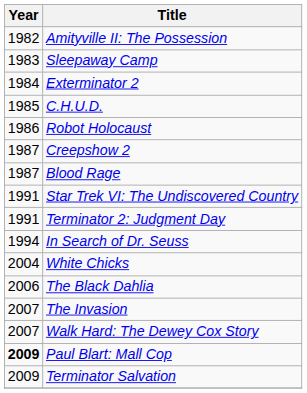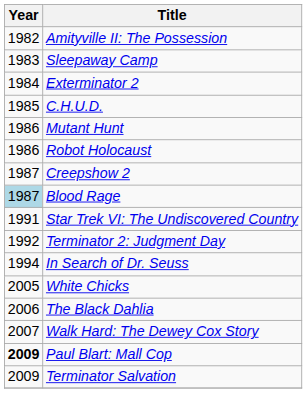 <table class="wikitable">
 <tr>
 <th>Year</th>
 <th>Title</th>
 </tr>
 <tr>
 <td>1982</td>
 <td><em><a href='#'>Amityville II: The Possession</a></em></td>
 </tr>
 <tr>
 <td>1983</td>
 <td><em><a href='#'>Sleepaway Camp</a></em></td>
 </tr>
 <tr>
 <td>1984</td>
 <td><em><a href='#'>Exterminator 2</a></em></td>
 </tr>
 <tr>
 <td>1985</td>
 <td><em><a href='#'>C.H.U.D.</a></em></td>
 </tr>
 <tr>
 <td>1986</td>
+<td><em><a href='#'>Mutant Hunt</a></em></td>
+</tr>
+<tr>
+<td>1986</td>
 <td><em><a href='#'>Robot Holocaust</a></em></td>
 </tr>
 <tr>
 <td>1987</td>
 <td><em><a href='#'>Creepshow 2</a></em></td>
 </tr>
 <tr>
-<td>1987</td>
+<td style="background: lightblue;">1987</td>
 <td><em><a href='#'>Blood Rage</a></em></td>
 </tr>
 <tr>
 <td>1991</td>
 <td><em><a href='#'>Star Trek VI: The Undiscovered Country</a></em></td>
 </tr>
 <tr>
-<td>1991</td>
+<td>1992</td>
 <td><em><a href='#'>Terminator 2: Judgment Day</a></em></td>
 </tr>
 <tr>
 <td>1994</td>
 <td><em><a href='#'>In Search of Dr. Seuss</a></em></td>
 </tr>
 <tr>
-<td>2004</td>
+<td>2005</td>
 <td><em><a href='#'>White Chicks</a></em></td>
 </tr>
 <tr>
 <td>2006</td>
 <td><em><a href='#'>The Black Dahlia</a></em></td>
-</tr>
-<tr>
-<td>2007</td>
-<td><em><a href='#'>The Invasion</a></em></td>
 </tr>
 <tr>
 <td>2007</td>
 <td><em><a href='#'>Walk Hard: The Dewey Cox Story</a></em></td>
 </tr>
 <tr>
 <td><strong>2009</strong></td>
 <td><em><a href='#'>Paul Blart: Mall Cop</a></em></td>
 </tr>
 <tr>
 <td>2009</td>
 <td><em><a href='#'>Terminator Salvation</a></em></td>
 </tr>
 <tr>
 </tr>
 </table>
